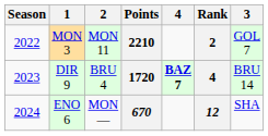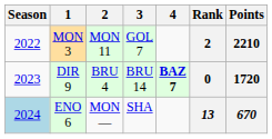 <table class="wikitable" style="text-align:center;">
 <tr>
 <th>Season</th>
 <th>1</th>
 <th>2</th>
-<th>Points</th>
+<th>3</th>
 <th>4</th>
 <th>Rank</th>
-<th>3</th>
+<th>Points</th>
 </tr>
 <tr>
 <td><a href='#'>2022</a></td>
 <td bgcolor="#ffdf9f"><a href='#'>MON</a><br>3</td>
 <td bgcolor="#dfffdf"><a href='#'>MON</a><br>11</td>
-<th>2210</th>
+<td bgcolor="#dfffdf"><a href='#'>GOL</a><br>7</td>
 <td></td>
 <th>2</th>
-<td bgcolor="#dfffdf"><a href='#'>GOL</a><br>7</td>
+<th>2210</th>
 </tr>
 <tr>
 <td><a href='#'>2023</a></td>
 <td bgcolor="#dfffdf"><a href='#'>DIR</a><br>9</td>
 <td bgcolor="#dfffdf"><a href='#'>BRU</a><br>4</td>
+<td bgcolor="#dfffdf"><a href='#'>BRU</a><br>14</td>
+<td bgcolor="#dfffdf"><strong><a href='#'>BAZ</a><br>7</strong></td>
+<th>0</th>
 <th>1720</th>
-<td bgcolor="#dfffdf"><strong><a href='#'>BAZ</a><br>7</strong></td>
-<th>4</th>
-<td bgcolor="#dfffdf"><a href='#'>BRU</a><br>14</td>
 </tr>
 <tr>
-<td><a href='#'>2024</a></td>
+<td style="background: lightblue;"><a href='#'>2024</a></td>
 <td bgcolor="#dfffdf"><a href='#'>ENO</a><br>6</td>
 <td><a href='#'>MON</a><br>—</td>
+<td><a href='#'>SHA</a><br> </td>
+<td></td>
+<th><em>13</em></th>
 <th><em>670</em></th>
-<td></td>
-<th><em>12</em></th>
-<td><a href='#'>SHA</a><br> </td>
 </tr>
 </table>
